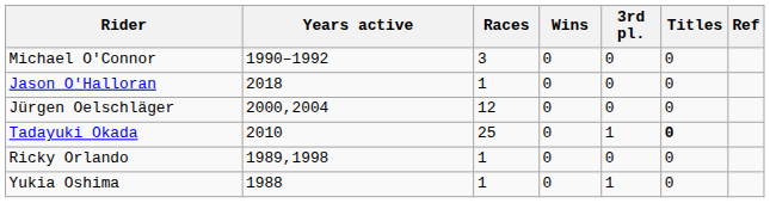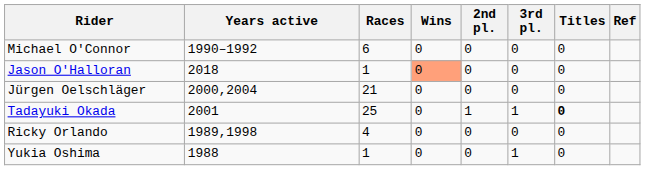 <table class="wikitable" style="font-size:95%;">
 <tr>
 <th width="225">Rider</th>
 <th width="225">Years active</th>
 <th width="50">Races</th>
 <th width="50">Wins</th>
+<th width="50">2nd pl.</th>
 <th width="50">3rd pl.</th>
 <th width="50">Titles</th>
 <th>Ref</th>
 </tr>
 <tr>
 <td> Michael O'Connor</td>
 <td>1990–1992</td>
-<td>3</td>
+<td>6</td>
+<td>0</td>
 <td>0</td>
 <td>0</td>
 <td>0</td>
 <td></td>
 </tr>
 <tr>
 <td> <a href='#'>Jason O'Halloran</a></td>
 <td>2018</td>
 <td>1</td>
+<td style="background: lightsalmon;">0</td>
 <td>0</td>
 <td>0</td>
 <td>0</td>
 <td></td>
 </tr>
 <tr>
 <td> Jürgen Oelschläger</td>
 <td>2000,2004</td>
-<td>12</td>
+<td>21</td>
+<td>0</td>
 <td>0</td>
 <td>0</td>
 <td>0</td>
 <td></td>
 </tr>
 <tr>
 <td> <a href='#'>Tadayuki Okada</a></td>
-<td>2010</td>
+<td>2001</td>
 <td>25</td>
 <td>0</td>
+<td>1</td>
 <td>1</td>
 <td><strong>0</strong></td>
 <td></td>
 </tr>
 <tr>
 <td> Ricky Orlando</td>
 <td>1989,1998</td>
-<td>1</td>
+<td>4</td>
+<td>0</td>
 <td>0</td>
 <td>0</td>
 <td>0</td>
 <td></td>
 </tr>
 <tr>
 <td> Yukia Oshima</td>
 <td>1988</td>
 <td>1</td>
 <td>0</td>
+<td>0</td>
 <td>1</td>
 <td>0</td>
 <td></td>
 </tr>
 </table>
